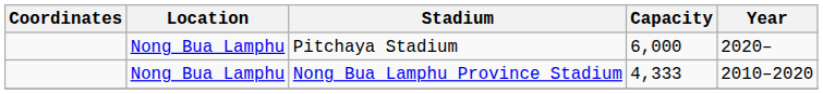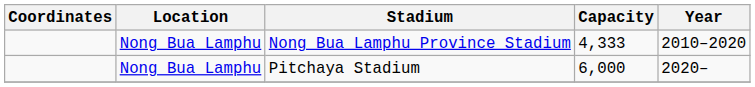 <table class="wikitable sortable">
 <tr>
 <th>Coordinates</th>
 <th>Location</th>
 <th>Stadium</th>
 <th>Capacity</th>
 <th>Year</th>
 </tr>
 <tr>
 <td></td>
 <td><a href='#'>Nong Bua Lamphu</a></td>
+<td><a href='#'>Nong Bua Lamphu Province Stadium</a></td>
+<td>4,333</td>
+<td>2010–2020</td>
+</tr>
+<tr>
+<td></td>
+<td><a href='#'>Nong Bua Lamphu</a></td>
 <td>Pitchaya Stadium</td>
 <td>6,000</td>
 <td>2020–</td>
 </tr>
 <tr>
-<td></td>
-<td><a href='#'>Nong Bua Lamphu</a></td>
-<td><a href='#'>Nong Bua Lamphu Province Stadium</a></td>
-<td>4,333</td>
-<td>2010–2020</td>
-</tr>
-<tr>
 </tr>
 </table>
